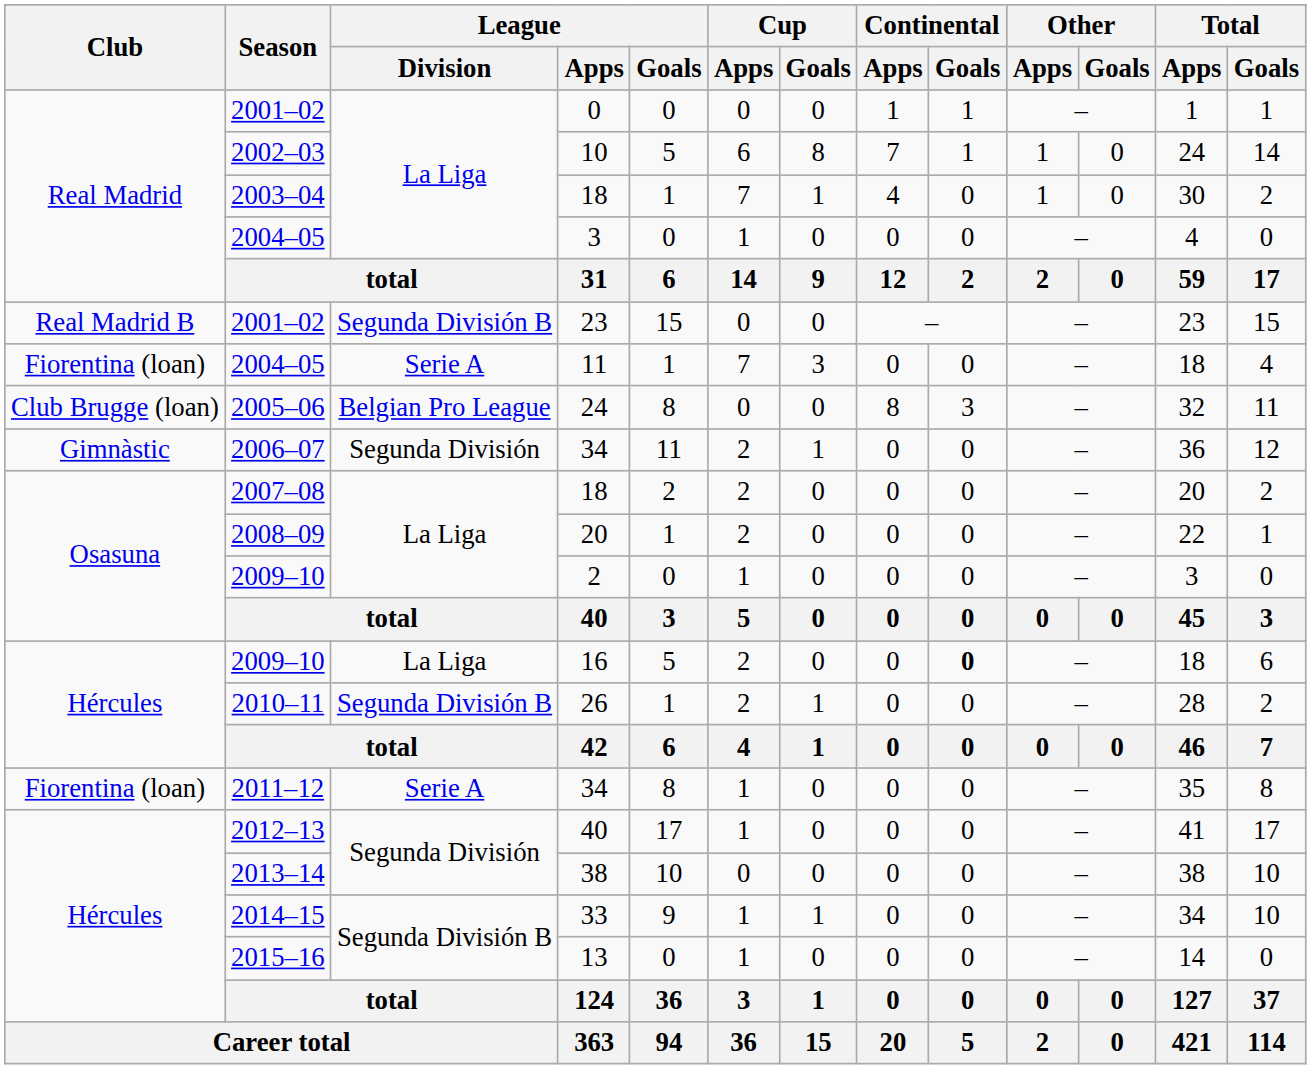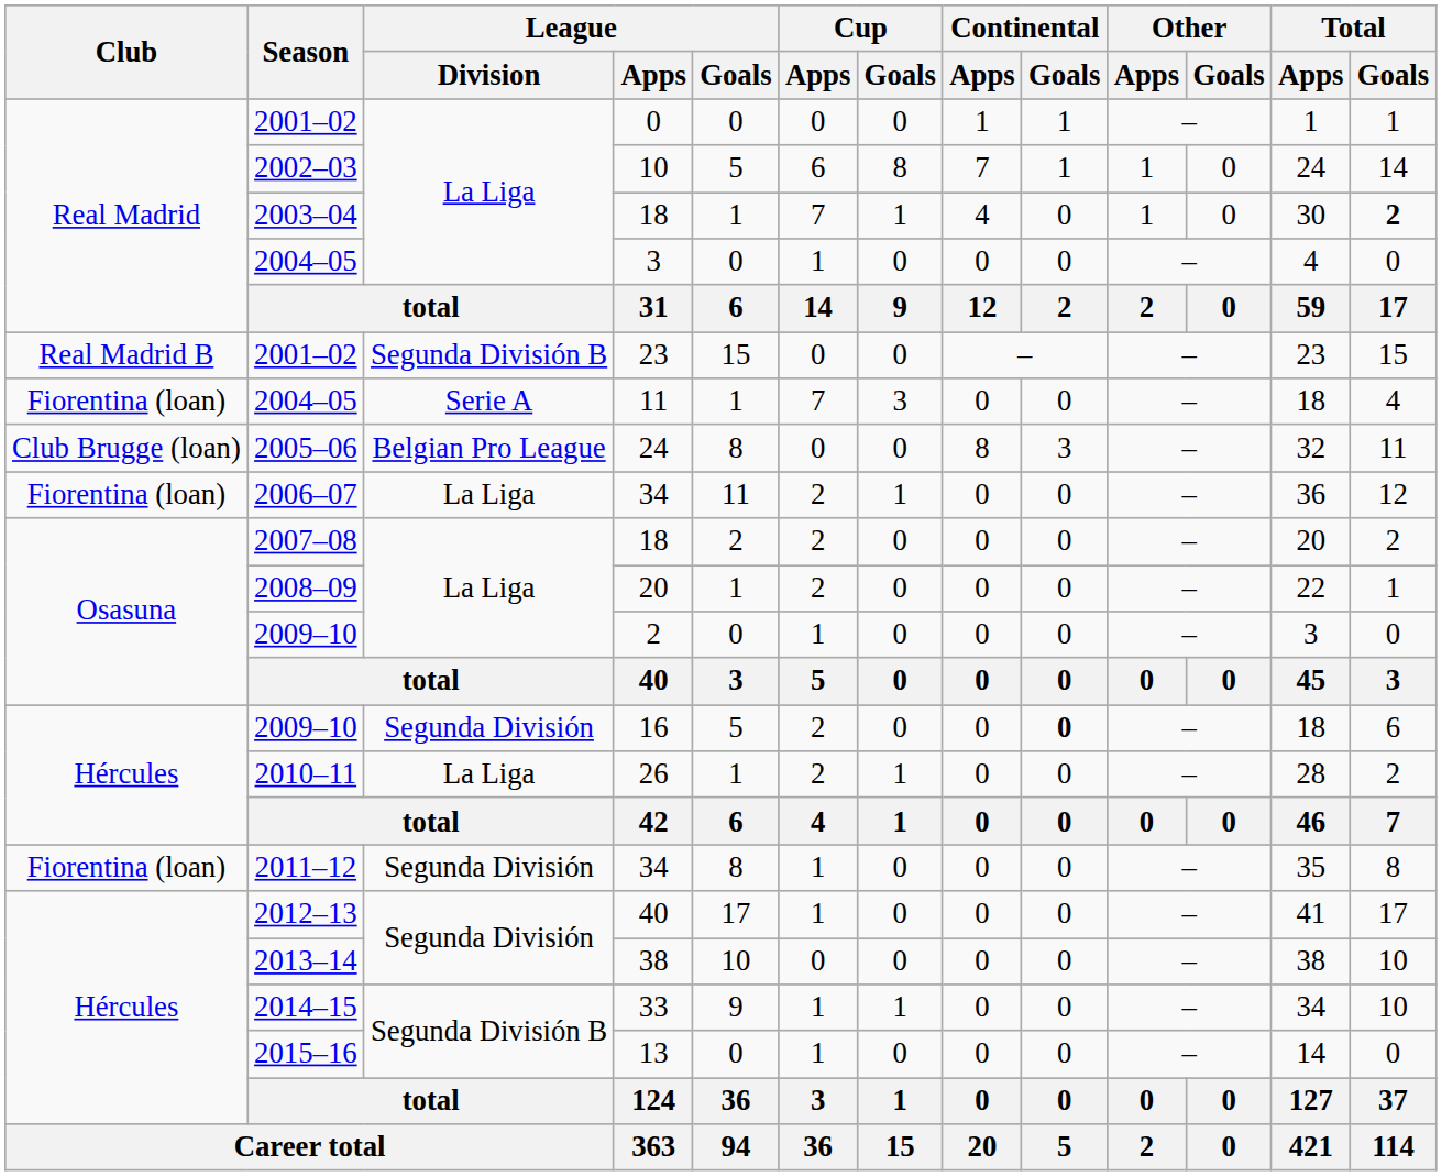 <table class="wikitable" style="text-align:center">
 <tr>
 <th rowspan="2">Club</th>
 <th rowspan="2">Season</th>
 <th colspan="3">League</th>
 <th colspan="2">Cup</th>
 <th colspan="2">Continental</th>
 <th colspan="2">Other</th>
 <th colspan="2">Total</th>
 </tr>
 <tr>
 <th>Division</th>
 <th>Apps</th>
 <th>Goals</th>
 <th>Apps</th>
 <th>Goals</th>
 <th>Apps</th>
 <th>Goals</th>
 <th>Apps</th>
 <th>Goals</th>
 <th>Apps</th>
 <th>Goals</th>
 </tr>
 <tr>
 <td rowspan="5"><a href='#'>Real Madrid</a></td>
 <td><a href='#'>2001–02</a></td>
 <td rowspan="4"><a href='#'>La Liga</a></td>
 <td>0</td>
 <td>0</td>
 <td>0</td>
 <td>0</td>
 <td>1</td>
 <td>1</td>
 <td colspan="2">–</td>
 <td>1</td>
 <td>1</td>
 </tr>
 <tr>
 <td><a href='#'>2002–03</a></td>
 <td>10</td>
 <td>5</td>
 <td>6</td>
 <td>8</td>
 <td>7</td>
 <td>1</td>
 <td>1</td>
 <td>0</td>
 <td>24</td>
 <td>14</td>
 </tr>
 <tr>
 <td><a href='#'>2003–04</a></td>
 <td>18</td>
 <td>1</td>
 <td>7</td>
 <td>1</td>
 <td>4</td>
 <td>0</td>
 <td>1</td>
 <td>0</td>
 <td>30</td>
-<td>2</td>
+<td><strong>2</strong></td>
 </tr>
 <tr>
 <td><a href='#'>2004–05</a></td>
 <td>3</td>
 <td>0</td>
 <td>1</td>
 <td>0</td>
 <td>0</td>
 <td>0</td>
 <td colspan="2">–</td>
 <td>4</td>
 <td>0</td>
 </tr>
 <tr>
 <th colspan="2">total</th>
 <th>31</th>
 <th>6</th>
 <th>14</th>
 <th>9</th>
 <th>12</th>
 <th>2</th>
 <th>2</th>
 <th>0</th>
 <th>59</th>
 <th>17</th>
 </tr>
 <tr>
 <td><a href='#'>Real Madrid B</a></td>
 <td><a href='#'>2001–02</a></td>
 <td><a href='#'>Segunda División B</a></td>
 <td>23</td>
 <td>15</td>
 <td>0</td>
 <td>0</td>
 <td colspan="2">–</td>
 <td colspan="2">–</td>
 <td>23</td>
 <td>15</td>
 </tr>
 <tr>
 <td><a href='#'>Fiorentina</a> (loan)</td>
 <td><a href='#'>2004–05</a></td>
 <td><a href='#'>Serie A</a></td>
 <td>11</td>
 <td>1</td>
 <td>7</td>
 <td>3</td>
 <td>0</td>
 <td>0</td>
 <td colspan="2">–</td>
 <td>18</td>
 <td>4</td>
 </tr>
 <tr>
 <td><a href='#'>Club Brugge</a> (loan)</td>
 <td><a href='#'>2005–06</a></td>
 <td><a href='#'>Belgian Pro League</a></td>
 <td>24</td>
 <td>8</td>
 <td>0</td>
 <td>0</td>
 <td>8</td>
 <td>3</td>
 <td colspan="2">–</td>
 <td>32</td>
 <td>11</td>
 </tr>
 <tr>
-<td><a href='#'>Gimnàstic</a></td>
+<td><a href='#'>Fiorentina</a> (loan)</td>
 <td><a href='#'>2006–07</a></td>
-<td>Segunda División</td>
+<td>La Liga</td>
 <td>34</td>
 <td>11</td>
 <td>2</td>
 <td>1</td>
 <td>0</td>
 <td>0</td>
 <td colspan="2">–</td>
 <td>36</td>
 <td>12</td>
 </tr>
 <tr>
 <td rowspan="4"><a href='#'>Osasuna</a></td>
 <td><a href='#'>2007–08</a></td>
 <td rowspan="3">La Liga</td>
 <td>18</td>
 <td>2</td>
 <td>2</td>
 <td>0</td>
 <td>0</td>
 <td>0</td>
 <td colspan="2">–</td>
 <td>20</td>
 <td>2</td>
 </tr>
 <tr>
 <td><a href='#'>2008–09</a></td>
 <td>20</td>
 <td>1</td>
 <td>2</td>
 <td>0</td>
 <td>0</td>
 <td>0</td>
 <td colspan="2">–</td>
 <td>22</td>
 <td>1</td>
 </tr>
 <tr>
 <td><a href='#'>2009–10</a></td>
 <td>2</td>
 <td>0</td>
 <td>1</td>
 <td>0</td>
 <td>0</td>
 <td>0</td>
 <td colspan="2">–</td>
 <td>3</td>
 <td>0</td>
 </tr>
 <tr>
 <th colspan="2">total</th>
 <th>40</th>
 <th>3</th>
 <th>5</th>
 <th>0</th>
 <th>0</th>
 <th>0</th>
 <th>0</th>
 <th>0</th>
 <th>45</th>
 <th>3</th>
 </tr>
 <tr>
 <td rowspan="3"><a href='#'>Hércules</a></td>
 <td><a href='#'>2009–10</a></td>
-<td>La Liga</td>
+<td><a href='#'>Segunda División</a></td>
 <td>16</td>
 <td>5</td>
 <td>2</td>
 <td>0</td>
 <td>0</td>
 <td><strong>0</strong></td>
 <td colspan="2">–</td>
 <td>18</td>
 <td>6</td>
 </tr>
 <tr>
 <td><a href='#'>2010–11</a></td>
-<td><a href='#'>Segunda División B</a></td>
+<td>La Liga</td>
 <td>26</td>
 <td>1</td>
 <td>2</td>
 <td>1</td>
 <td>0</td>
 <td>0</td>
 <td colspan="2">–</td>
 <td>28</td>
 <td>2</td>
 </tr>
 <tr>
 <th colspan="2">total</th>
 <th>42</th>
 <th>6</th>
 <th>4</th>
 <th>1</th>
 <th>0</th>
 <th>0</th>
 <th>0</th>
 <th>0</th>
 <th>46</th>
 <th>7</th>
 </tr>
 <tr>
 <td><a href='#'>Fiorentina</a> (loan)</td>
 <td><a href='#'>2011–12</a></td>
-<td><a href='#'>Serie A</a></td>
+<td>Segunda División</td>
 <td>34</td>
 <td>8</td>
 <td>1</td>
 <td>0</td>
 <td>0</td>
 <td>0</td>
 <td colspan="2">–</td>
 <td>35</td>
 <td>8</td>
 </tr>
 <tr>
 <td rowspan="5"><a href='#'>Hércules</a></td>
 <td><a href='#'>2012–13</a></td>
 <td rowspan="2">Segunda División</td>
 <td>40</td>
 <td>17</td>
 <td>1</td>
 <td>0</td>
 <td>0</td>
 <td>0</td>
 <td colspan="2">–</td>
 <td>41</td>
 <td>17</td>
 </tr>
 <tr>
 <td><a href='#'>2013–14</a></td>
 <td>38</td>
 <td>10</td>
 <td>0</td>
 <td>0</td>
 <td>0</td>
 <td>0</td>
 <td colspan="2">–</td>
 <td>38</td>
 <td>10</td>
 </tr>
 <tr>
 <td><a href='#'>2014–15</a></td>
 <td rowspan="2">Segunda División B</td>
 <td>33</td>
 <td>9</td>
 <td>1</td>
 <td>1</td>
 <td>0</td>
 <td>0</td>
 <td colspan="2">–</td>
 <td>34</td>
 <td>10</td>
 </tr>
 <tr>
 <td><a href='#'>2015–16</a></td>
 <td>13</td>
 <td>0</td>
 <td>1</td>
 <td>0</td>
 <td>0</td>
 <td>0</td>
 <td colspan="2">–</td>
 <td>14</td>
 <td>0</td>
 </tr>
 <tr>
 <th colspan="2">total</th>
 <th>124</th>
 <th>36</th>
 <th>3</th>
 <th>1</th>
 <th>0</th>
 <th>0</th>
 <th>0</th>
 <th>0</th>
 <th>127</th>
 <th>37</th>
 </tr>
 <tr>
 <th colspan="3">Career total</th>
 <th>363</th>
 <th>94</th>
 <th>36</th>
 <th>15</th>
 <th>20</th>
 <th>5</th>
 <th>2</th>
 <th>0</th>
 <th>421</th>
 <th>114</th>
 </tr>
 </table>
